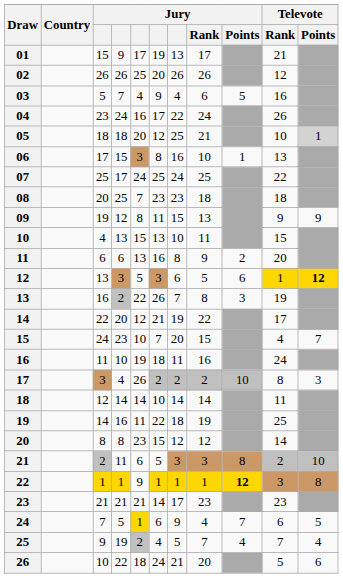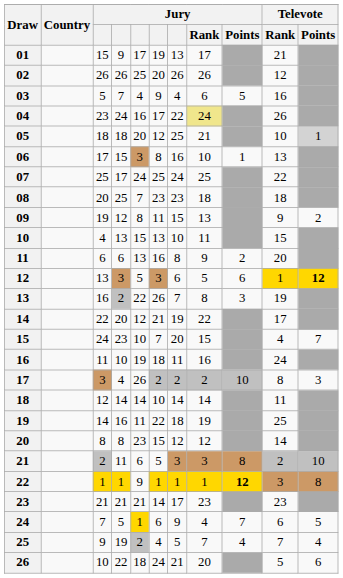 <table class="sortable wikitable collapsible plainrowheaders" style="text-align:center;">
 <tr>
 </tr>
 <tr>
 <th scope="col" rowspan="2">Draw</th>
 <th scope="col" rowspan="2">Country</th>
 <th scope="col" colspan="7">Jury</th>
 <th scope="col" colspan="2">Televote</th>
 </tr>
 <tr>
 <th scope="col"><small></small></th>
 <th scope="col"><small></small></th>
 <th scope="col"><small></small></th>
 <th scope="col"><small></small></th>
 <th scope="col"><small></small></th>
 <th scope="col">Rank</th>
 <th scope="col">Points</th>
 <th scope="col">Rank</th>
 <th scope="col">Points</th>
 </tr>
 <tr>
 <th scope="row" style="text-align:center;">01</th>
 <td style="text-align:left;"></td>
 <td>15</td>
 <td>9</td>
 <td>17</td>
 <td>19</td>
 <td>13</td>
 <td>17</td>
 <td style="background:#AAAAAA;"></td>
 <td>21</td>
 <td style="background:#AAAAAA;"></td>
 </tr>
 <tr>
 <th scope="row" style="text-align:center;">02</th>
 <td style="text-align:left;"></td>
 <td>26</td>
 <td>26</td>
 <td>25</td>
 <td>20</td>
 <td>26</td>
 <td>26</td>
 <td style="background:#AAAAAA;"></td>
 <td>12</td>
 <td style="background:#AAAAAA;"></td>
 </tr>
 <tr>
 <th scope="row" style="text-align:center;">03</th>
 <td style="text-align:left;"></td>
 <td>5</td>
 <td>7</td>
 <td>4</td>
 <td>9</td>
 <td>4</td>
 <td>6</td>
 <td>5</td>
 <td>16</td>
 <td style="background:#AAAAAA;"></td>
 </tr>
 <tr>
 <th scope="row" style="text-align:center;">04</th>
 <td style="text-align:left;"></td>
 <td>23</td>
 <td>24</td>
 <td>16</td>
 <td>17</td>
 <td>22</td>
-<td>24</td>
+<td style="background: khaki;">24</td>
 <td style="background:#AAAAAA;"></td>
 <td>26</td>
 <td style="background:#AAAAAA;"></td>
 </tr>
 <tr>
 <th scope="row" style="text-align:center;">05</th>
 <td style="text-align:left;"></td>
 <td>18</td>
 <td>18</td>
 <td>20</td>
 <td>12</td>
 <td>25</td>
 <td>21</td>
 <td style="background:#AAAAAA;"></td>
 <td>10</td>
 <td style="background: lightgrey;">1</td>
 </tr>
 <tr>
 <th scope="row" style="text-align:center;">06</th>
 <td style="text-align:left;"></td>
 <td>17</td>
 <td>15</td>
 <td style="background:#CC9966;">3</td>
 <td>8</td>
 <td>16</td>
 <td>10</td>
 <td>1</td>
 <td>13</td>
 <td style="background:#AAAAAA;"></td>
 </tr>
 <tr>
 <th scope="row" style="text-align:center;">07</th>
 <td style="text-align:left;"></td>
 <td>25</td>
 <td>17</td>
 <td>24</td>
 <td>25</td>
 <td>24</td>
 <td>25</td>
 <td style="background:#AAAAAA;"></td>
 <td>22</td>
 <td style="background:#AAAAAA;"></td>
 </tr>
 <tr>
 <th scope="row" style="text-align:center;">08</th>
 <td style="text-align:left;"></td>
 <td>20</td>
 <td>25</td>
 <td>7</td>
 <td>23</td>
 <td>23</td>
 <td>18</td>
 <td style="background:#AAAAAA;"></td>
 <td>18</td>
 <td style="background:#AAAAAA;"></td>
 </tr>
 <tr>
 <th scope="row" style="text-align:center;">09</th>
 <td style="text-align:left;"></td>
 <td>19</td>
 <td>12</td>
 <td>8</td>
 <td>11</td>
 <td>15</td>
 <td>13</td>
 <td style="background:#AAAAAA;"></td>
 <td>9</td>
-<td>9</td>
+<td>2</td>
 </tr>
 <tr>
 <th scope="row" style="text-align:center;">10</th>
 <td style="text-align:left;"></td>
 <td>4</td>
 <td>13</td>
 <td>15</td>
 <td>13</td>
 <td>10</td>
 <td>11</td>
 <td style="background:#AAAAAA;"></td>
 <td>15</td>
 <td style="background:#AAAAAA;"></td>
 </tr>
 <tr>
 <th scope="row" style="text-align:center;">11</th>
 <td style="text-align:left;"></td>
 <td>6</td>
 <td>6</td>
 <td>13</td>
 <td>16</td>
 <td>8</td>
 <td>9</td>
 <td>2</td>
 <td>20</td>
 <td style="background:#AAAAAA;"></td>
 </tr>
 <tr>
 <th scope="row" style="text-align:center;">12</th>
 <td style="text-align:left;"></td>
 <td>13</td>
 <td style="background:#CC9966;">3</td>
 <td>5</td>
 <td style="background:#CC9966;">3</td>
 <td>6</td>
 <td>5</td>
 <td>6</td>
 <td style="background:gold;">1</td>
 <td style="background:gold;"><strong>12</strong></td>
 </tr>
 <tr>
 <th scope="row" style="text-align:center;">13</th>
 <td style="text-align:left;"></td>
 <td>16</td>
 <td style="background:silver;">2</td>
 <td>22</td>
 <td>26</td>
 <td>7</td>
 <td>8</td>
 <td>3</td>
 <td>19</td>
 <td style="background:#AAAAAA;"></td>
 </tr>
 <tr>
 <th scope="row" style="text-align:center;">14</th>
 <td style="text-align:left;"></td>
 <td>22</td>
 <td>20</td>
 <td>12</td>
 <td>21</td>
 <td>19</td>
 <td>22</td>
 <td style="background:#AAAAAA;"></td>
 <td>17</td>
 <td style="background:#AAAAAA;"></td>
 </tr>
 <tr>
 <th scope="row" style="text-align:center;">15</th>
 <td style="text-align:left;"></td>
 <td>24</td>
 <td>23</td>
 <td>10</td>
 <td>7</td>
 <td>20</td>
 <td>15</td>
 <td style="background:#AAAAAA;"></td>
 <td>4</td>
 <td>7</td>
 </tr>
 <tr>
 <th scope="row" style="text-align:center;">16</th>
 <td style="text-align:left;"></td>
 <td>11</td>
 <td>10</td>
 <td>19</td>
 <td>18</td>
 <td>11</td>
 <td>16</td>
 <td style="background:#AAAAAA;"></td>
 <td>24</td>
 <td style="background:#AAAAAA;"></td>
 </tr>
 <tr>
 <th scope="row" style="text-align:center;">17</th>
 <td style="text-align:left;"></td>
 <td style="background:#CC9966;">3</td>
 <td>4</td>
 <td>26</td>
 <td style="background:silver;">2</td>
 <td style="background:silver;">2</td>
 <td style="background:silver;">2</td>
 <td style="background:silver;">10</td>
 <td>8</td>
 <td>3</td>
 </tr>
 <tr>
 <th scope="row" style="text-align:center;">18</th>
 <td style="text-align:left;"></td>
 <td>12</td>
 <td>14</td>
 <td>14</td>
 <td>10</td>
 <td>14</td>
 <td>14</td>
 <td style="background:#AAAAAA;"></td>
 <td>11</td>
 <td style="background:#AAAAAA;"></td>
 </tr>
 <tr>
 <th scope="row" style="text-align:center;">19</th>
 <td style="text-align:left;"></td>
 <td>14</td>
 <td>16</td>
 <td>11</td>
 <td>22</td>
 <td>18</td>
 <td>19</td>
 <td style="background:#AAAAAA;"></td>
 <td>25</td>
 <td style="background:#AAAAAA;"></td>
 </tr>
 <tr>
 <th scope="row" style="text-align:center;">20</th>
 <td style="text-align:left;"></td>
 <td>8</td>
 <td>8</td>
 <td>23</td>
 <td>15</td>
 <td>12</td>
 <td>12</td>
 <td style="background:#AAAAAA;"></td>
 <td>14</td>
 <td style="background:#AAAAAA;"></td>
 </tr>
 <tr>
 <th scope="row" style="text-align:center;">21</th>
 <td style="text-align:left;"></td>
 <td style="background:silver;">2</td>
 <td>11</td>
 <td>6</td>
 <td>5</td>
 <td style="background:#CC9966;">3</td>
 <td style="background:#CC9966;">3</td>
 <td style="background:#CC9966;">8</td>
 <td style="background:silver;">2</td>
 <td style="background:silver;">10</td>
 </tr>
 <tr>
 <th scope="row" style="text-align:center;">22</th>
 <td style="text-align:left;"></td>
 <td style="background:gold;">1</td>
 <td style="background:gold;">1</td>
 <td>9</td>
 <td style="background:gold;">1</td>
 <td style="background:gold;">1</td>
 <td style="background:gold;">1</td>
 <td style="background:gold;"><strong>12</strong></td>
 <td style="background:#CC9966;">3</td>
 <td style="background:#CC9966;">8</td>
 </tr>
 <tr>
 <th scope="row" style="text-align:center;">23</th>
 <td style="text-align:left;"></td>
 <td>21</td>
 <td>21</td>
 <td>21</td>
 <td>14</td>
 <td>17</td>
 <td>23</td>
 <td style="background:#AAAAAA;"></td>
 <td>23</td>
 <td style="background:#AAAAAA;"></td>
 </tr>
 <tr>
 <th scope="row" style="text-align:center;">24</th>
 <td style="text-align:left;"></td>
 <td>7</td>
 <td>5</td>
 <td style="background:gold;">1</td>
 <td>6</td>
 <td>9</td>
 <td>4</td>
 <td>7</td>
 <td>6</td>
 <td>5</td>
 </tr>
 <tr>
 <th scope="row" style="text-align:center;">25</th>
 <td style="text-align:left;"></td>
 <td>9</td>
 <td>19</td>
 <td style="background:silver;">2</td>
 <td>4</td>
 <td>5</td>
 <td>7</td>
 <td>4</td>
 <td>7</td>
 <td>4</td>
 </tr>
 <tr>
 <th scope="row" style="text-align:center;">26</th>
 <td style="text-align:left;"></td>
 <td>10</td>
 <td>22</td>
 <td>18</td>
 <td>24</td>
 <td>21</td>
 <td>20</td>
 <td style="background:#AAAAAA;"></td>
 <td>5</td>
 <td>6</td>
 </tr>
 </table>
